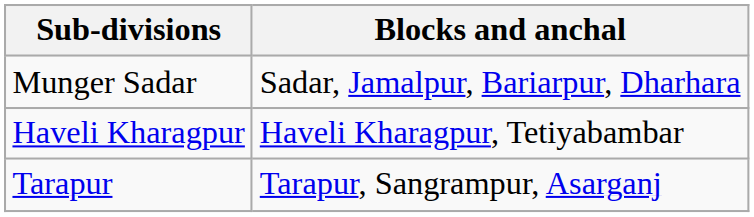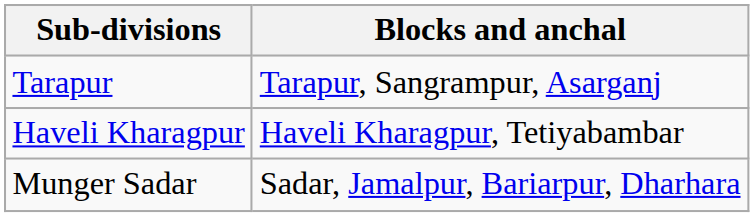 <table class="wikitable">
 <tr>
 <th>Sub-divisions</th>
 <th>Blocks and anchal</th>
 </tr>
 <tr>
-<td>Munger Sadar</td>
-<td>Sadar, <a href='#'>Jamalpur</a>, <a href='#'>Bariarpur</a>, <a href='#'>Dharhara</a></td>
+<td><a href='#'>Tarapur</a></td>
+<td><a href='#'>Tarapur</a>, Sangrampur, <a href='#'>Asarganj</a></td>
 </tr>
 <tr>
 <td><a href='#'>Haveli Kharagpur</a></td>
 <td><a href='#'>Haveli Kharagpur</a>, Tetiyabambar</td>
 </tr>
 <tr>
-<td><a href='#'>Tarapur</a></td>
-<td><a href='#'>Tarapur</a>, Sangrampur, <a href='#'>Asarganj</a></td>
+<td>Munger Sadar</td>
+<td>Sadar, <a href='#'>Jamalpur</a>, <a href='#'>Bariarpur</a>, <a href='#'>Dharhara</a></td>
 </tr>
 </table>
